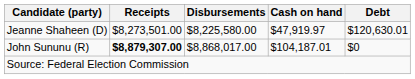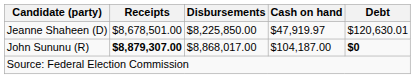 <table class="wikitable sortable">
 <tr>
 <th>Candidate (party)</th>
 <th>Receipts</th>
 <th>Disbursements</th>
 <th>Cash on hand</th>
 <th>Debt</th>
 </tr>
 <tr>
 <td>Jeanne Shaheen (D)</td>
-<td>$8,273,501.00</td>
-<td>$8,225,580.00</td>
+<td>$8,678,501.00</td>
+<td>$8,225,850.00</td>
 <td>$47,919.97</td>
 <td>$120,630.01</td>
 </tr>
 <tr>
 <td>John Sununu (R)</td>
 <td><strong>$8,879,307.00</strong></td>
 <td>$8,868,017.00</td>
-<td>$104,187.01</td>
-<td>$0</td>
+<td>$104,187.00</td>
+<td><strong>$0</strong></td>
 </tr>
 <tr>
 <td colspan=5>Source: Federal Election Commission</td>
 </tr>
 </table>
